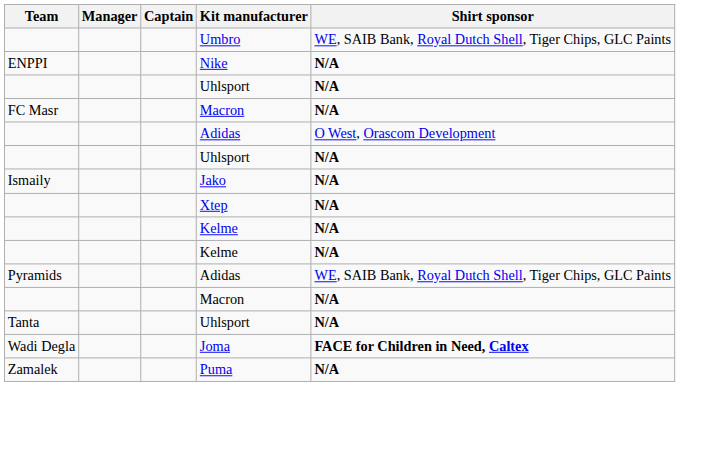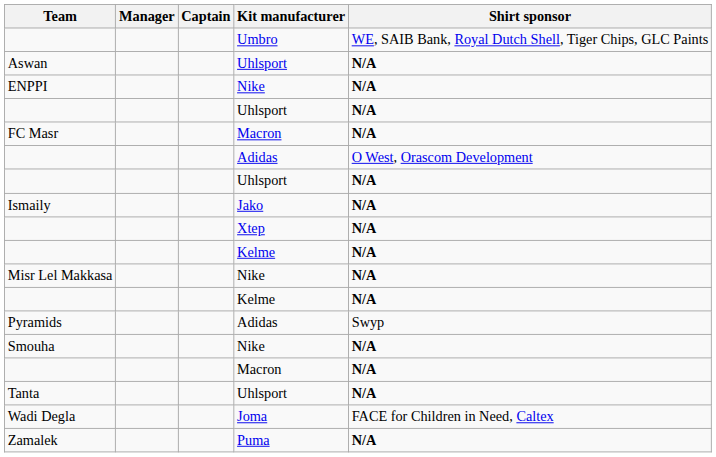 <table class="wikitable sortable" style="text-align:left; font-size:95%">
 <tr>
 <th>Team</th>
 <th>Manager</th>
 <th>Captain</th>
 <th>Kit manufacturer</th>
 <th>Shirt sponsor</th>
 </tr>
 <tr>
 <td></td>
 <td></td>
 <td></td>
 <td> <a href='#'>Umbro</a></td>
 <td><a href='#'>WE</a>, SAIB Bank, <a href='#'>Royal Dutch Shell</a>, Tiger Chips, GLC Paints</td>
+</tr>
+<tr>
+<td>Aswan</td>
+<td></td>
+<td></td>
+<td> <a href='#'>Uhlsport</a></td>
+<td><strong>N/A</strong></td>
 </tr>
 <tr>
 <td>ENPPI</td>
 <td></td>
 <td></td>
 <td> <a href='#'>Nike</a></td>
 <td><strong>N/A</strong></td>
 </tr>
 <tr>
 <td></td>
 <td></td>
 <td></td>
 <td> Uhlsport</td>
 <td><strong>N/A</strong></td>
 </tr>
 <tr>
 <td>FC Masr</td>
 <td></td>
 <td></td>
 <td> <a href='#'>Macron</a></td>
 <td><strong>N/A</strong></td>
 </tr>
 <tr>
 <td></td>
 <td></td>
 <td></td>
 <td> <a href='#'>Adidas</a></td>
 <td><a href='#'>O West</a>, <a href='#'>Orascom Development</a></td>
 </tr>
 <tr>
 <td></td>
 <td></td>
 <td></td>
 <td> Uhlsport</td>
 <td><strong>N/A</strong></td>
 </tr>
 <tr>
 <td>Ismaily</td>
 <td></td>
 <td></td>
 <td> <a href='#'>Jako</a></td>
 <td><strong>N/A</strong></td>
 </tr>
 <tr>
 <td></td>
 <td></td>
 <td></td>
 <td> <a href='#'>Xtep</a></td>
 <td><strong>N/A</strong></td>
 </tr>
 <tr>
 <td></td>
 <td></td>
 <td></td>
 <td> <a href='#'>Kelme</a></td>
 <td><strong>N/A</strong></td>
 </tr>
 <tr>
+<td>Misr Lel Makkasa</td>
+<td></td>
+<td></td>
+<td> Nike</td>
+<td><strong>N/A</strong></td>
+</tr>
+<tr>
 <td></td>
 <td></td>
 <td></td>
 <td> Kelme</td>
 <td><strong>N/A</strong></td>
 </tr>
 <tr>
 <td>Pyramids</td>
 <td></td>
 <td></td>
 <td> Adidas</td>
-<td><a href='#'>WE</a>, SAIB Bank, <a href='#'>Royal Dutch Shell</a>, Tiger Chips, GLC Paints</td>
+<td>Swyp</td>
+</tr>
+<tr>
+<td>Smouha</td>
+<td></td>
+<td></td>
+<td> Nike</td>
+<td><strong>N/A</strong></td>
 </tr>
 <tr>
 <td></td>
 <td></td>
 <td></td>
 <td> Macron</td>
 <td><strong>N/A</strong></td>
 </tr>
 <tr>
 <td>Tanta</td>
 <td></td>
 <td></td>
 <td> Uhlsport</td>
 <td><strong>N/A</strong></td>
 </tr>
 <tr>
 <td>Wadi Degla</td>
 <td></td>
 <td></td>
 <td> <a href='#'>Joma</a></td>
-<td><strong>FACE for Children in Need, <a href='#'>Caltex</a></strong></td>
+<td>FACE for Children in Need, <a href='#'>Caltex</a></td>
 </tr>
 <tr>
 <td>Zamalek</td>
 <td></td>
 <td></td>
 <td> <a href='#'>Puma</a></td>
 <td><strong>N/A</strong></td>
 </tr>
 </table>
